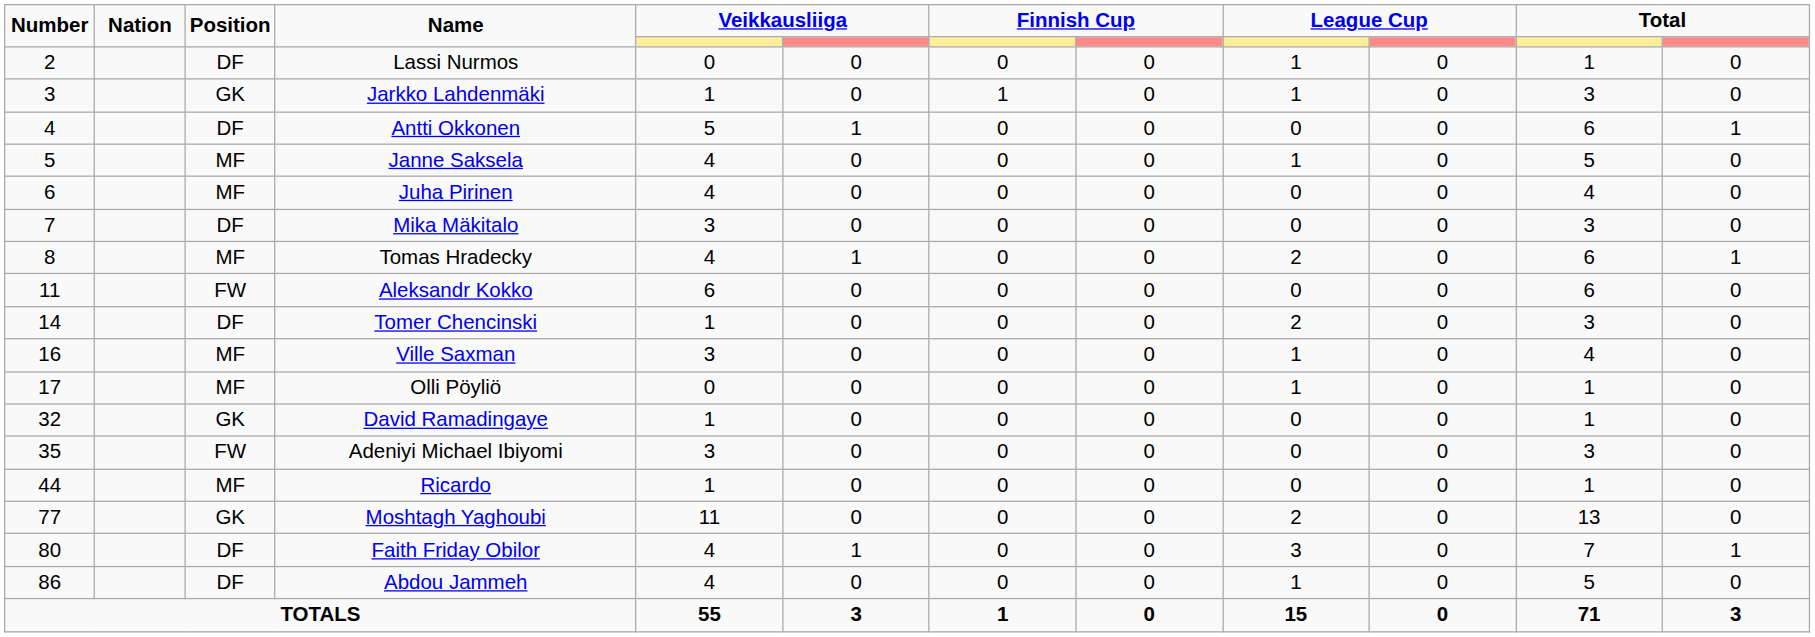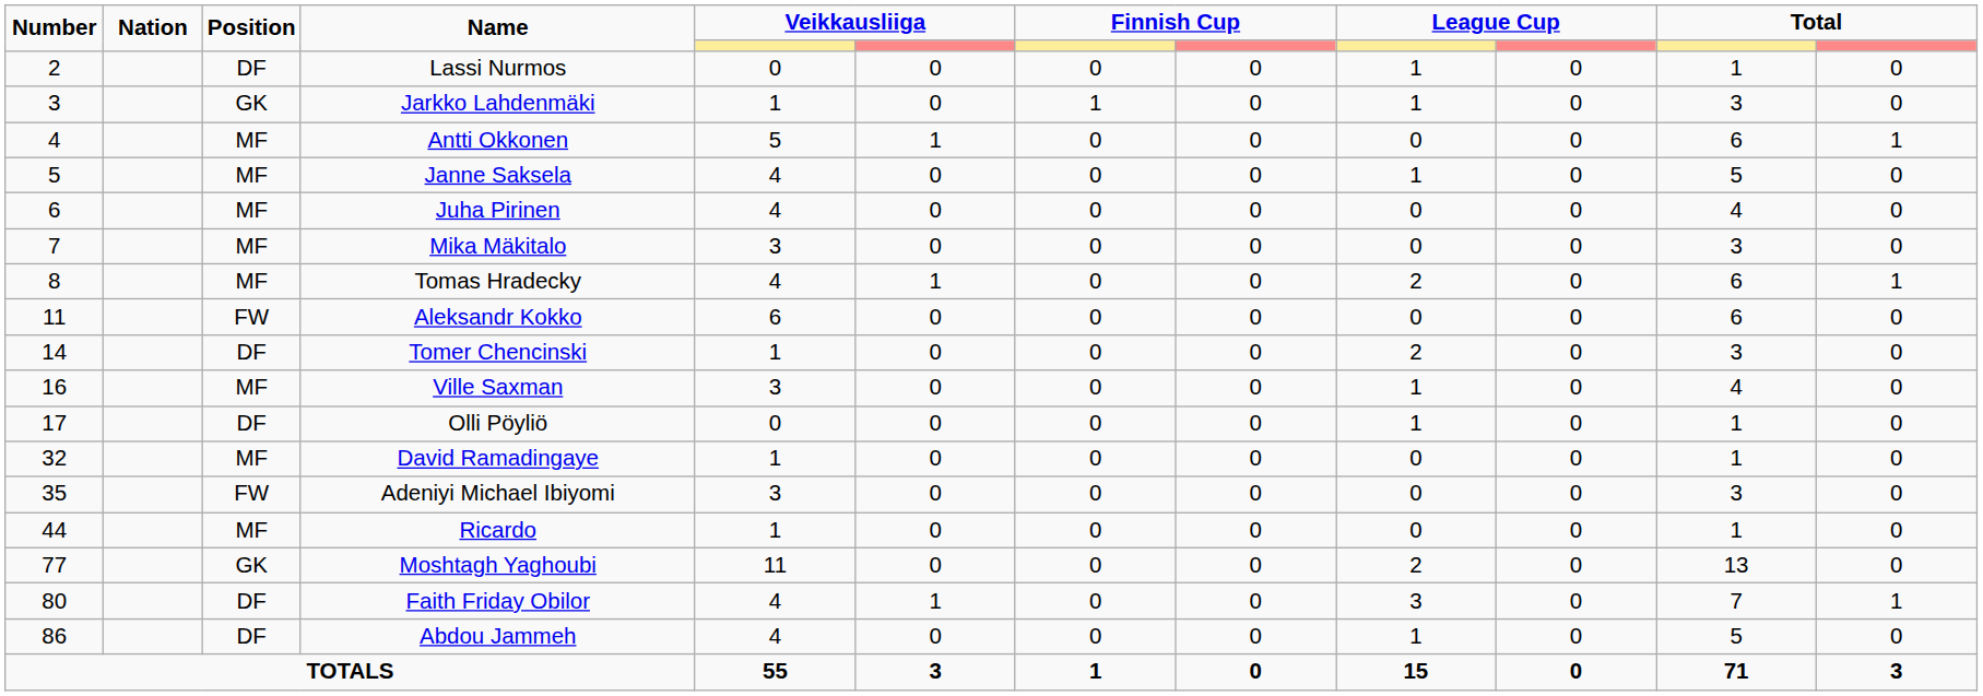 <table class="wikitable" style="text-align:center;">
 <tr>
 <td rowspan="2"  style="width:5%;"><strong>Number</strong></td>
 <td rowspan="2"  style="width:5%;"><strong>Nation</strong></td>
 <td rowspan="2"  style="width:5%;"><strong>Position</strong></td>
 <td rowspan="2"  style="width:20%;"><strong>Name</strong></td>
 <td colspan="2"><strong><a href='#'>Veikkausliiga</a></strong></td>
 <td colspan="2"><strong><a href='#'>Finnish Cup</a></strong></td>
 <td colspan="2"><strong><a href='#'>League Cup</a></strong></td>
 <td colspan="2"><strong>Total</strong></td>
 </tr>
 <tr>
 <th style="width:60px; background:#fe9;"></th>
 <th style="width:60px; background:#ff8888;"></th>
 <th style="width:60px; background:#fe9;"></th>
 <th style="width:60px; background:#ff8888;"></th>
 <th style="width:60px; background:#fe9;"></th>
 <th style="width:60px; background:#ff8888;"></th>
 <th style="width:60px; background:#fe9;"></th>
 <th style="width:60px; background:#ff8888;"></th>
 </tr>
 <tr>
 <td>2</td>
 <td></td>
 <td>DF</td>
 <td>Lassi Nurmos</td>
 <td>0</td>
 <td>0</td>
 <td>0</td>
 <td>0</td>
 <td>1</td>
 <td>0</td>
 <td>1</td>
 <td>0</td>
 </tr>
 <tr>
 <td>3</td>
 <td></td>
 <td>GK</td>
 <td><a href='#'>Jarkko Lahdenmäki</a></td>
 <td>1</td>
 <td>0</td>
 <td>1</td>
 <td>0</td>
 <td>1</td>
 <td>0</td>
 <td>3</td>
 <td>0</td>
 </tr>
 <tr>
 <td>4</td>
 <td></td>
-<td>DF</td>
+<td>MF</td>
 <td><a href='#'>Antti Okkonen</a></td>
 <td>5</td>
 <td>1</td>
 <td>0</td>
 <td>0</td>
 <td>0</td>
 <td>0</td>
 <td>6</td>
 <td>1</td>
 </tr>
 <tr>
 <td>5</td>
 <td></td>
 <td>MF</td>
 <td><a href='#'>Janne Saksela</a></td>
 <td>4</td>
 <td>0</td>
 <td>0</td>
 <td>0</td>
 <td>1</td>
 <td>0</td>
 <td>5</td>
 <td>0</td>
 </tr>
 <tr>
 <td>6</td>
 <td></td>
 <td>MF</td>
 <td><a href='#'>Juha Pirinen</a></td>
 <td>4</td>
 <td>0</td>
 <td>0</td>
 <td>0</td>
 <td>0</td>
 <td>0</td>
 <td>4</td>
 <td>0</td>
 </tr>
 <tr>
 <td>7</td>
 <td></td>
-<td>DF</td>
+<td>MF</td>
 <td><a href='#'>Mika Mäkitalo</a></td>
 <td>3</td>
 <td>0</td>
 <td>0</td>
 <td>0</td>
 <td>0</td>
 <td>0</td>
 <td>3</td>
 <td>0</td>
 </tr>
 <tr>
 <td>8</td>
 <td></td>
 <td>MF</td>
 <td>Tomas Hradecky</td>
 <td>4</td>
 <td>1</td>
 <td>0</td>
 <td>0</td>
 <td>2</td>
 <td>0</td>
 <td>6</td>
 <td>1</td>
 </tr>
 <tr>
 <td>11</td>
 <td></td>
 <td>FW</td>
 <td><a href='#'>Aleksandr Kokko</a></td>
 <td>6</td>
 <td>0</td>
 <td>0</td>
 <td>0</td>
 <td>0</td>
 <td>0</td>
 <td>6</td>
 <td>0</td>
 </tr>
 <tr>
 <td>14</td>
 <td></td>
 <td>DF</td>
 <td><a href='#'>Tomer Chencinski</a></td>
 <td>1</td>
 <td>0</td>
 <td>0</td>
 <td>0</td>
 <td>2</td>
 <td>0</td>
 <td>3</td>
 <td>0</td>
 </tr>
 <tr>
 <td>16</td>
 <td></td>
 <td>MF</td>
 <td><a href='#'>Ville Saxman</a></td>
 <td>3</td>
 <td>0</td>
 <td>0</td>
 <td>0</td>
 <td>1</td>
 <td>0</td>
 <td>4</td>
 <td>0</td>
 </tr>
 <tr>
 <td>17</td>
 <td></td>
-<td>MF</td>
+<td>DF</td>
 <td>Olli Pöyliö</td>
 <td>0</td>
 <td>0</td>
 <td>0</td>
 <td>0</td>
 <td>1</td>
 <td>0</td>
 <td>1</td>
 <td>0</td>
 </tr>
 <tr>
 <td>32</td>
 <td></td>
-<td>GK</td>
+<td>MF</td>
 <td><a href='#'>David Ramadingaye</a></td>
 <td>1</td>
 <td>0</td>
 <td>0</td>
 <td>0</td>
 <td>0</td>
 <td>0</td>
 <td>1</td>
 <td>0</td>
 </tr>
 <tr>
 <td>35</td>
 <td></td>
 <td>FW</td>
 <td>Adeniyi Michael Ibiyomi</td>
 <td>3</td>
 <td>0</td>
 <td>0</td>
 <td>0</td>
 <td>0</td>
 <td>0</td>
 <td>3</td>
 <td>0</td>
 </tr>
 <tr>
 <td>44</td>
 <td></td>
 <td>MF</td>
 <td><a href='#'>Ricardo</a></td>
 <td>1</td>
 <td>0</td>
 <td>0</td>
 <td>0</td>
 <td>0</td>
 <td>0</td>
 <td>1</td>
 <td>0</td>
 </tr>
 <tr>
 <td>77</td>
 <td></td>
 <td>GK</td>
 <td><a href='#'>Moshtagh Yaghoubi</a></td>
 <td>11</td>
 <td>0</td>
 <td>0</td>
 <td>0</td>
 <td>2</td>
 <td>0</td>
 <td>13</td>
 <td>0</td>
 </tr>
 <tr>
 <td>80</td>
 <td></td>
 <td>DF</td>
 <td><a href='#'>Faith Friday Obilor</a></td>
 <td>4</td>
 <td>1</td>
 <td>0</td>
 <td>0</td>
 <td>3</td>
 <td>0</td>
 <td>7</td>
 <td>1</td>
 </tr>
 <tr>
 <td>86</td>
 <td></td>
 <td>DF</td>
 <td><a href='#'>Abdou Jammeh</a></td>
 <td>4</td>
 <td>0</td>
 <td>0</td>
 <td>0</td>
 <td>1</td>
 <td>0</td>
 <td>5</td>
 <td>0</td>
 </tr>
 <tr>
 <td colspan="4"><strong>TOTALS</strong></td>
 <td><strong>55</strong></td>
 <td><strong>3</strong></td>
 <td><strong>1</strong></td>
 <td><strong>0</strong></td>
 <td><strong>15</strong></td>
 <td><strong>0</strong></td>
 <td><strong>71</strong></td>
 <td><strong>3</strong></td>
 </tr>
 </table>
